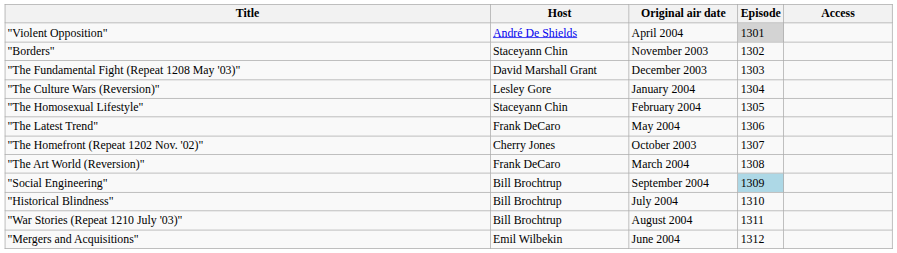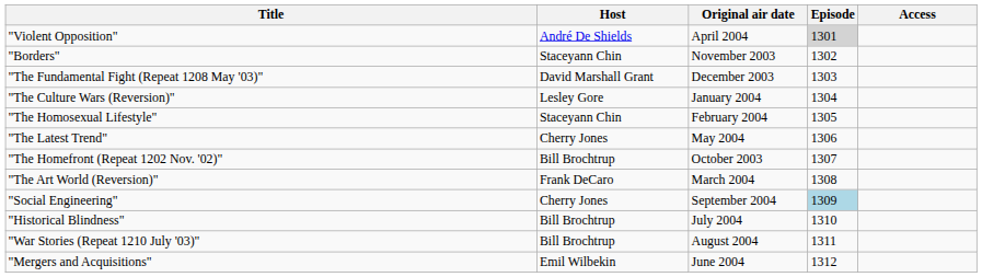 <table class="wikitable" style="text-align=center; width:95%; margin:auto;">
 <tr>
 <th>Title</th>
 <th width="180">Host</th>
 <th width="140">Original air date</th>
 <th width="40">Episode</th>
 <th width="140">Access</th>
 </tr>
 <tr>
 <td>"Violent Opposition"</td>
 <td><a href='#'>André De Shields</a></td>
 <td>April 2004</td>
 <td style="background: lightgrey;">1301</td>
 <td></td>
 </tr>
 <tr>
 <td>"Borders"</td>
 <td>Staceyann Chin</td>
 <td>November 2003</td>
 <td>1302</td>
 <td></td>
 </tr>
 <tr>
 <td>"The Fundamental Fight (Repeat 1208 May '03)"</td>
 <td>David Marshall Grant</td>
 <td>December 2003</td>
 <td>1303</td>
 <td></td>
 </tr>
 <tr>
 <td>"The Culture Wars (Reversion)"</td>
 <td>Lesley Gore</td>
 <td>January 2004</td>
 <td>1304</td>
 <td></td>
 </tr>
 <tr>
 <td>"The Homosexual Lifestyle"</td>
 <td>Staceyann Chin</td>
 <td>February 2004</td>
 <td>1305</td>
 <td></td>
 </tr>
 <tr>
 <td>"The Latest Trend"</td>
-<td>Frank DeCaro</td>
+<td>Cherry Jones</td>
 <td>May 2004</td>
 <td>1306</td>
 <td></td>
 </tr>
 <tr>
 <td>"The Homefront (Repeat 1202 Nov. '02)"</td>
-<td>Cherry Jones</td>
+<td>Bill Brochtrup</td>
 <td>October 2003</td>
 <td>1307</td>
 <td></td>
 </tr>
 <tr>
 <td>"The Art World (Reversion)"</td>
 <td>Frank DeCaro</td>
 <td>March 2004</td>
 <td>1308</td>
 <td></td>
 </tr>
 <tr>
 <td>"Social Engineering"</td>
-<td>Bill Brochtrup</td>
+<td>Cherry Jones</td>
 <td>September 2004</td>
 <td style="background: lightblue;">1309</td>
 <td></td>
 </tr>
 <tr>
 <td>"Historical Blindness"</td>
 <td>Bill Brochtrup</td>
 <td>July 2004</td>
 <td>1310</td>
 <td></td>
 </tr>
 <tr>
 <td>"War Stories (Repeat 1210 July '03)"</td>
 <td>Bill Brochtrup</td>
 <td>August 2004</td>
 <td>1311</td>
 <td></td>
 </tr>
 <tr>
 <td>"Mergers and Acquisitions"</td>
 <td>Emil Wilbekin</td>
 <td>June 2004</td>
 <td>1312</td>
 <td></td>
 </tr>
 </table>
